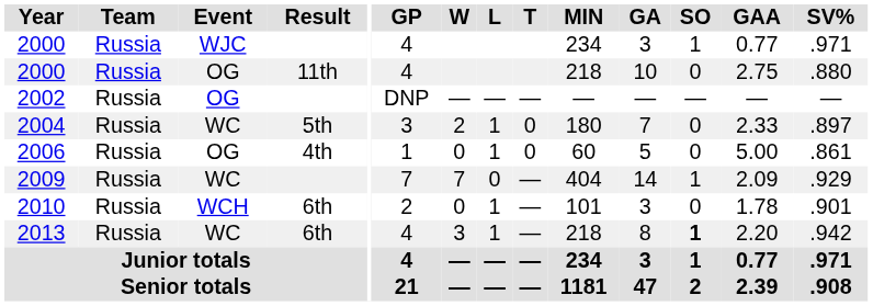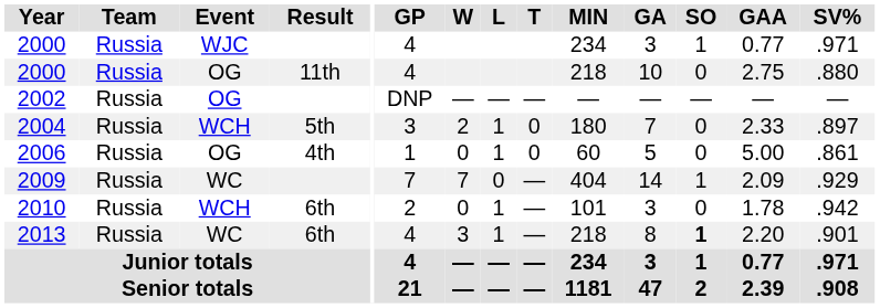 <table border="0" cellpadding="1" cellspacing="0" ID="Table3" style="text-align:center; width:40em">
 <tr ALIGN="center" bgcolor="#e0e0e0">
 <th>Year</th>
 <th>Team</th>
 <th>Event</th>
 <th>Result</th>
 <th rowspan="99" bgcolor="#ffffff"></th>
 <th>GP</th>
 <th>W</th>
 <th>L</th>
 <th>T</th>
 <th>MIN</th>
 <th>GA</th>
 <th>SO</th>
 <th>GAA</th>
 <th>SV%</th>
 </tr>
 <tr>
 <td><a href='#'>2000</a></td>
 <td><a href='#'>Russia</a></td>
 <td><a href='#'>WJC</a></td>
 <td></td>
 <td>4</td>
 <td></td>
 <td></td>
 <td></td>
 <td>234</td>
 <td>3</td>
 <td>1</td>
 <td>0.77</td>
 <td>.971</td>
 </tr>
 <tr bgcolor="#f0f0f0">
 <td><a href='#'>2000</a></td>
 <td><a href='#'>Russia</a></td>
 <td>OG</td>
 <td>11th</td>
 <td>4</td>
 <td></td>
 <td></td>
 <td></td>
 <td>218</td>
 <td>10</td>
 <td>0</td>
 <td>2.75</td>
 <td>.880</td>
 </tr>
 <tr>
 <td><a href='#'>2002</a></td>
 <td>Russia</td>
 <td><a href='#'>OG</a></td>
 <td></td>
 <td>DNP</td>
 <td>—</td>
 <td>—</td>
 <td>—</td>
 <td>—</td>
 <td>—</td>
 <td>—</td>
 <td>—</td>
 <td>—</td>
 </tr>
 <tr bgcolor="#f0f0f0">
 <td><a href='#'>2004</a></td>
 <td>Russia</td>
-<td>WC</td>
+<td><a href='#'>WCH</a></td>
 <td>5th</td>
 <td>3</td>
 <td>2</td>
 <td>1</td>
 <td>0</td>
 <td>180</td>
 <td>7</td>
 <td>0</td>
 <td>2.33</td>
 <td>.897</td>
 </tr>
 <tr>
 <td><a href='#'>2006</a></td>
 <td>Russia</td>
 <td>OG</td>
 <td>4th</td>
 <td>1</td>
 <td>0</td>
 <td>1</td>
 <td>0</td>
 <td>60</td>
 <td>5</td>
 <td>0</td>
 <td>5.00</td>
 <td>.861</td>
 </tr>
 <tr bgcolor="#f0f0f0">
 <td><a href='#'>2009</a></td>
 <td>Russia</td>
 <td>WC</td>
 <td></td>
 <td>7</td>
 <td>7</td>
 <td>0</td>
 <td>—</td>
 <td>404</td>
 <td>14</td>
 <td>1</td>
 <td>2.09</td>
 <td>.929</td>
 </tr>
 <tr>
 <td><a href='#'>2010</a></td>
 <td>Russia</td>
 <td><a href='#'>WCH</a></td>
 <td>6th</td>
 <td>2</td>
 <td>0</td>
 <td>1</td>
 <td>—</td>
 <td>101</td>
 <td>3</td>
 <td>0</td>
 <td>1.78</td>
-<td>.901</td>
+<td>.942</td>
 </tr>
 <tr bgcolor="#f0f0f0">
 <td><a href='#'>2013</a></td>
 <td>Russia</td>
 <td>WC</td>
 <td>6th</td>
 <td>4</td>
 <td>3</td>
 <td>1</td>
 <td>—</td>
 <td>218</td>
 <td>8</td>
 <td><strong>1</strong></td>
 <td>2.20</td>
-<td>.942</td>
+<td>.901</td>
 </tr>
 <tr bgcolor="#e0e0e0">
 <th colspan=4>Junior totals</th>
 <th>4</th>
 <th>—</th>
 <th>—</th>
 <th>—</th>
 <th>234</th>
 <th>3</th>
 <th>1</th>
 <th>0.77</th>
 <th>.971</th>
 </tr>
 <tr bgcolor="#e0e0e0">
 <th colspan=4>Senior totals</th>
 <th>21</th>
 <th>—</th>
 <th>—</th>
 <th>—</th>
 <th>1181</th>
 <th>47</th>
 <th>2</th>
 <th>2.39</th>
 <th>.908</th>
 </tr>
 </table>
